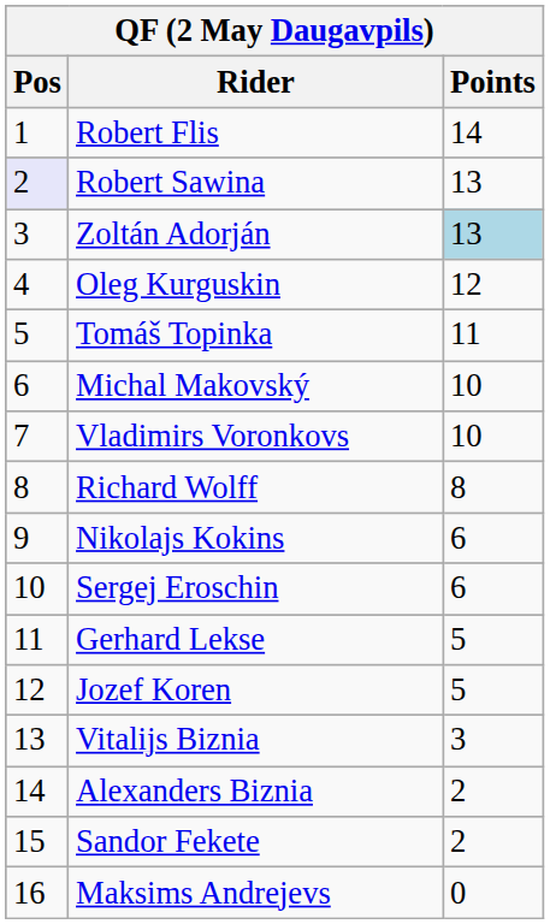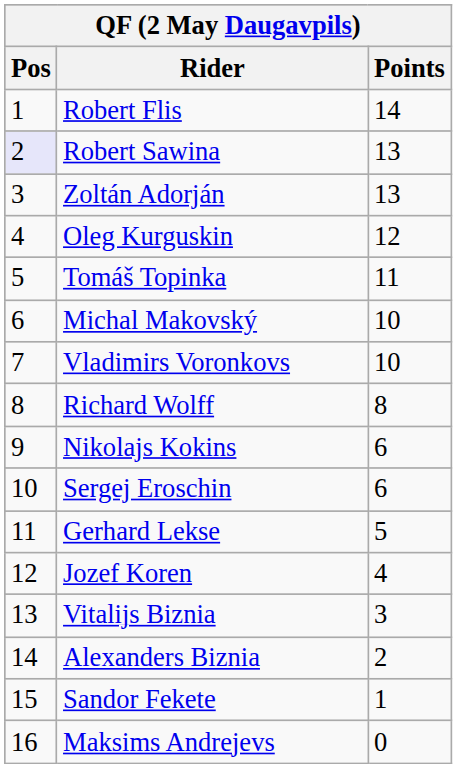 <table class="wikitable">
 <tr>
 <th colspan="6">QF (2 May  <a href='#'>Daugavpils</a>)</th>
 </tr>
 <tr>
 <th width=20>Pos</th>
 <th width=180>Rider</th>
 <th width=40>Points</th>
 </tr>
 <tr>
 <td>1</td>
 <td style="text-align:left;"> <a href='#'>Robert Flis</a></td>
 <td>14</td>
 </tr>
 <tr>
 <td style="background: lavender;">2</td>
 <td style="text-align:left;"> <a href='#'>Robert Sawina</a></td>
 <td>13</td>
 </tr>
 <tr>
 <td>3</td>
 <td style="text-align:left;"> <a href='#'>Zoltán Adorján</a></td>
-<td style="background: lightblue;">13</td>
+<td>13</td>
 </tr>
 <tr>
 <td>4</td>
 <td style="text-align:left;"> <a href='#'>Oleg Kurguskin</a></td>
 <td>12</td>
 </tr>
 <tr>
 <td>5</td>
 <td style="text-align:left;"> <a href='#'>Tomáš Topinka</a></td>
 <td>11</td>
 </tr>
 <tr>
 <td>6</td>
 <td style="text-align:left;"> <a href='#'>Michal Makovský</a></td>
 <td>10</td>
 </tr>
 <tr>
 <td>7</td>
 <td style="text-align:left;"> <a href='#'>Vladimirs Voronkovs</a></td>
 <td>10</td>
 </tr>
 <tr>
 <td>8</td>
 <td style="text-align:left;"> <a href='#'>Richard Wolff</a></td>
 <td>8</td>
 </tr>
 <tr>
 <td>9</td>
 <td style="text-align:left;"> <a href='#'>Nikolajs Kokins</a></td>
 <td>6</td>
 </tr>
 <tr>
 <td>10</td>
 <td style="text-align:left;"> <a href='#'>Sergej Eroschin</a></td>
 <td>6</td>
 </tr>
 <tr>
 <td>11</td>
 <td style="text-align:left;"> <a href='#'>Gerhard Lekse</a></td>
 <td>5</td>
 </tr>
 <tr>
 <td>12</td>
 <td style="text-align:left;"> <a href='#'>Jozef Koren</a></td>
-<td>5</td>
+<td>4</td>
 </tr>
 <tr>
 <td>13</td>
 <td style="text-align:left;"> <a href='#'>Vitalijs Biznia</a></td>
 <td>3</td>
 </tr>
 <tr>
 <td>14</td>
 <td style="text-align:left;"> <a href='#'>Alexanders Biznia</a></td>
 <td>2</td>
 </tr>
 <tr>
 <td>15</td>
 <td style="text-align:left;"> <a href='#'>Sandor Fekete</a></td>
-<td>2</td>
+<td>1</td>
 </tr>
 <tr>
 <td>16</td>
 <td style="text-align:left;"> <a href='#'>Maksims Andrejevs</a></td>
 <td>0</td>
 </tr>
 </table>
